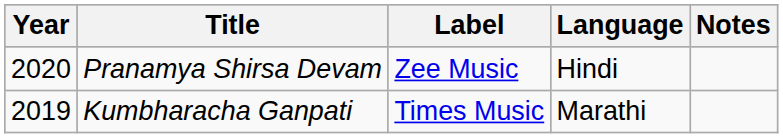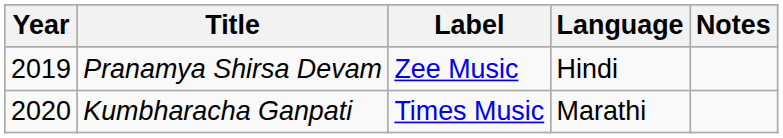 <table class="wikitable sortable">
 <tr>
 <th>Year</th>
 <th>Title</th>
 <th>Label</th>
 <th>Language</th>
 <th>Notes</th>
 </tr>
 <tr>
-<td>2020</td>
+<td>2019</td>
 <td><em>Pranamya Shirsa Devam</em></td>
 <td><a href='#'>Zee Music</a></td>
 <td>Hindi</td>
 <td></td>
 </tr>
 <tr>
-<td>2019</td>
+<td>2020</td>
 <td><em>Kumbharacha Ganpati</em></td>
 <td><a href='#'>Times Music</a></td>
 <td>Marathi</td>
 <td></td>
 </tr>
 </table>
